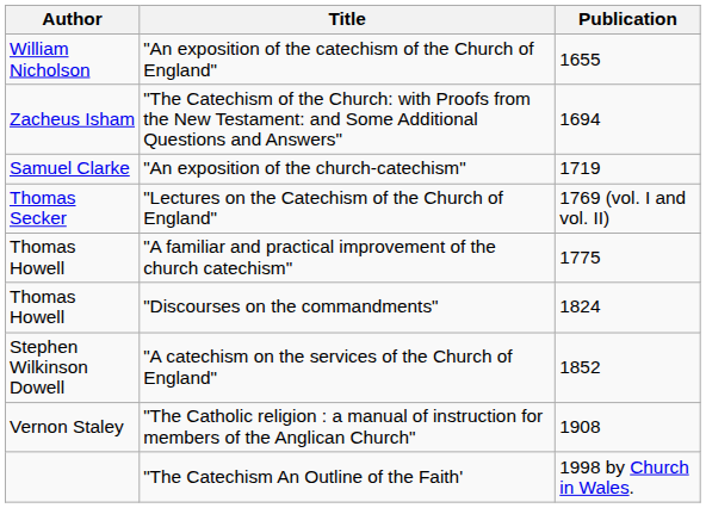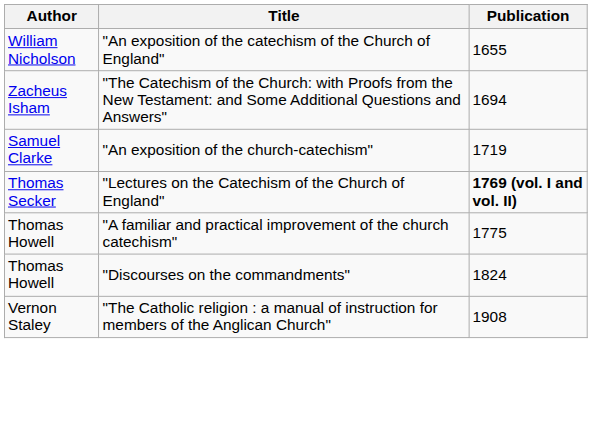 <table class=wikitable>
 <tr>
 <th>Author</th>
 <th>Title</th>
 <th>Publication</th>
 </tr>
 <tr>
 <td><a href='#'>William Nicholson</a></td>
 <td>"An exposition of the catechism of the Church of England"</td>
 <td>1655</td>
 </tr>
 <tr>
 <td><a href='#'>Zacheus Isham</a></td>
 <td>"The Catechism of the Church: with Proofs from the New Testament: and Some Additional Questions and Answers"</td>
 <td>1694</td>
 </tr>
 <tr>
 <td><a href='#'>Samuel Clarke</a></td>
 <td>"An exposition of the church-catechism"</td>
 <td>1719</td>
 </tr>
 <tr>
 <td><a href='#'>Thomas Secker</a></td>
 <td>"Lectures on the Catechism of the Church of England"</td>
-<td>1769 (vol. I and vol. II)</td>
+<td><strong>1769 (vol. I and vol. II)</strong></td>
 </tr>
 <tr>
 <td>Thomas Howell</td>
 <td>"A familiar and practical improvement of the church catechism"</td>
 <td>1775</td>
 </tr>
 <tr>
 <td>Thomas Howell</td>
 <td>"Discourses on the commandments"</td>
 <td>1824</td>
 </tr>
 <tr>
-<td>Stephen Wilkinson Dowell</td>
-<td>"A catechism on the services of the Church of England"</td>
-<td>1852</td>
-</tr>
-<tr>
 <td>Vernon Staley</td>
 <td>"The Catholic religion : a manual of instruction for members of the Anglican Church"</td>
 <td>1908</td>
 </tr>
-<tr>
-<td></td>
-<td>"The Catechism An Outline of the Faith'</td>
-<td>1998 by <a href='#'>Church in Wales</a>.</td>
-</tr>
 </table>
